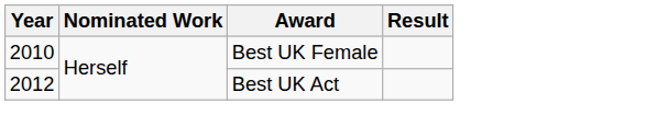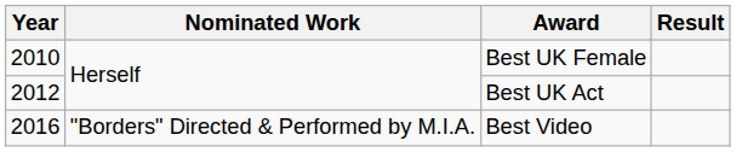 <table class="wikitable">
 <tr>
 <th>Year</th>
 <th>Nominated Work</th>
 <th>Award</th>
 <th>Result</th>
 </tr>
 <tr>
 <td>2010</td>
 <td rowspan="2">Herself</td>
 <td>Best UK Female</td>
 <td></td>
 </tr>
 <tr>
 <td>2012</td>
 <td>Best UK Act</td>
 <td></td>
 </tr>
+<tr>
+<td>2016</td>
+<td>"Borders" Directed & Performed by M.I.A.</td>
+<td>Best Video</td>
+<td></td>
+</tr>
 </table>
